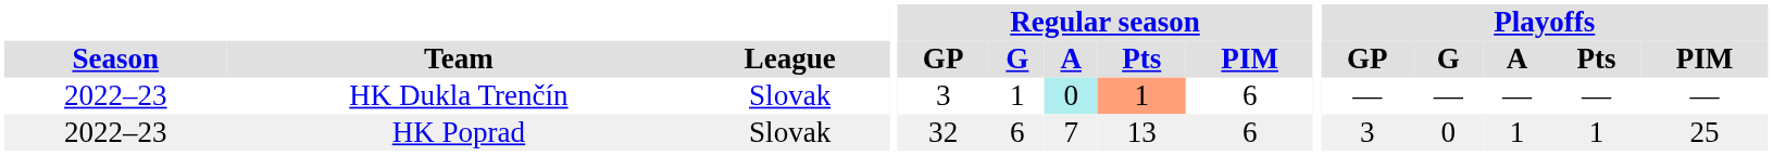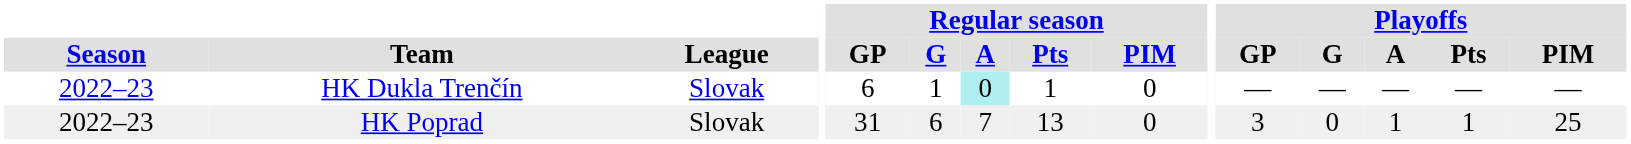 <table border="0" cellpadding="1" cellspacing="0" style="text-align:center; width:60em">
 <tr bgcolor="#e0e0e0">
 <th colspan="3" bgcolor="#ffffff"></th>
 <th rowspan="99" bgcolor="#ffffff"></th>
 <th colspan="5"><a href='#'>Regular season</a></th>
 <th rowspan="99" bgcolor="#ffffff"></th>
 <th colspan="5"><a href='#'>Playoffs</a></th>
 </tr>
 <tr bgcolor="#e0e0e0">
 <th><a href='#'>Season</a></th>
 <th>Team</th>
 <th>League</th>
 <th>GP</th>
 <th><a href='#'>G</a></th>
 <th><a href='#'>A</a></th>
 <th><a href='#'>Pts</a></th>
 <th><a href='#'>PIM</a></th>
 <th>GP</th>
 <th>G</th>
 <th>A</th>
 <th>Pts</th>
 <th>PIM</th>
 </tr>
 <tr>
 <td><a href='#'>2022–23</a></td>
 <td><a href='#'>HK Dukla Trenčín</a></td>
 <td><a href='#'>Slovak</a></td>
-<td>3</td>
+<td>6</td>
 <td>1</td>
 <td style="background: paleturquoise;">0</td>
-<td style="background: lightsalmon;">1</td>
-<td>6</td>
+<td>1</td>
+<td>0</td>
 <td>—</td>
 <td>—</td>
 <td>—</td>
 <td>—</td>
 <td>—</td>
 </tr>
 <tr bgcolor="#f0f0f0">
 <td>2022–23</td>
 <td><a href='#'>HK Poprad</a></td>
 <td>Slovak</td>
-<td>32</td>
+<td>31</td>
 <td>6</td>
 <td>7</td>
 <td>13</td>
-<td>6</td>
+<td>0</td>
 <td>3</td>
 <td>0</td>
 <td>1</td>
 <td>1</td>
 <td>25</td>
 </tr>
 </table>
